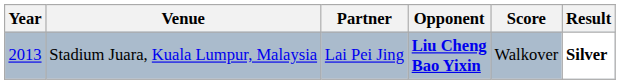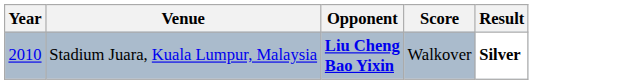 <table class="sortable wikitable" style="font-size: 90%;">
 <tr>
 <th>Year</th>
 <th>Venue</th>
-<th>Partner</th>
 <th>Opponent</th>
 <th>Score</th>
 <th>Result</th>
 </tr>
 <tr style="background:#AABBCC">
-<td align="center"><a href='#'>2013</a></td>
+<td align="center"><a href='#'>2010</a></td>
 <td align="left">Stadium Juara, <a href='#'>Kuala Lumpur, Malaysia</a></td>
-<td align="left"> <a href='#'>Lai Pei Jing</a></td>
 <td align="left"><strong> <a href='#'>Liu Cheng</a><br> <a href='#'>Bao Yixin</a></strong></td>
 <td align="left">Walkover</td>
 <td style="text-align:left; background:white"> <strong>Silver</strong></td>
 </tr>
 </table>
